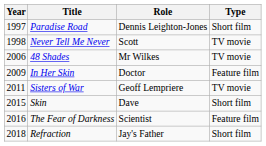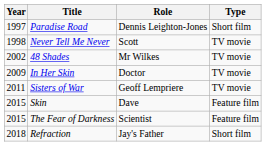 <table class="wikitable">
 <tr>
 <th>Year</th>
 <th>Title</th>
 <th>Role</th>
 <th>Type</th>
 </tr>
 <tr>
 <td>1997</td>
 <td><em><a href='#'>Paradise Road</a></em></td>
 <td>Dennis Leighton-Jones</td>
 <td>Short film</td>
 </tr>
 <tr>
 <td>1998</td>
 <td><em><a href='#'>Never Tell Me Never</a></em></td>
 <td>Scott</td>
 <td>TV movie</td>
 </tr>
 <tr>
-<td>2006</td>
+<td>2002</td>
 <td><em><a href='#'>48 Shades</a></em></td>
 <td>Mr Wilkes</td>
 <td>TV movie</td>
 </tr>
 <tr>
 <td>2009</td>
 <td><em><a href='#'>In Her Skin</a></em></td>
 <td>Doctor</td>
-<td>Feature film</td>
+<td>TV movie</td>
 </tr>
 <tr>
 <td>2011</td>
 <td><em><a href='#'>Sisters of War</a></em></td>
 <td>Geoff Lempriere</td>
 <td>TV movie</td>
 </tr>
 <tr>
 <td>2015</td>
 <td><em>Skin</em></td>
 <td>Dave</td>
-<td>Short film</td>
+<td>Feature film</td>
 </tr>
 <tr>
-<td>2016</td>
+<td>2015</td>
 <td><em>The Fear of Darkness</em></td>
 <td>Scientist</td>
 <td>Feature film</td>
 </tr>
 <tr>
 <td>2018</td>
 <td><em>Refraction</em></td>
 <td>Jay's Father</td>
 <td>Short film</td>
 </tr>
 </table>
